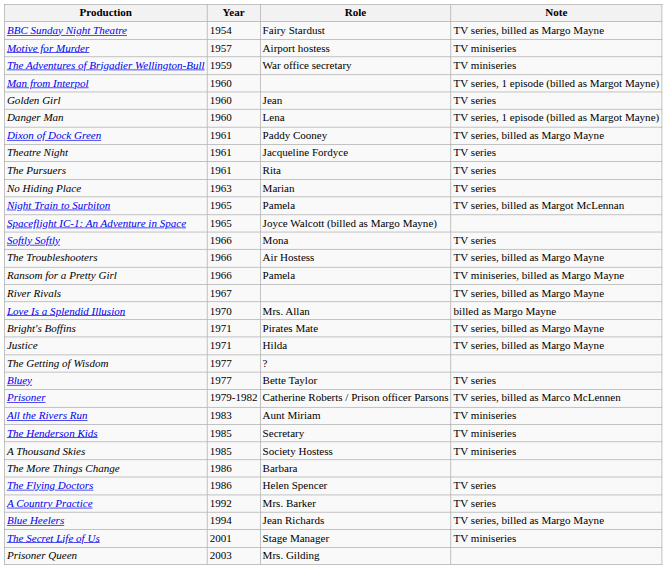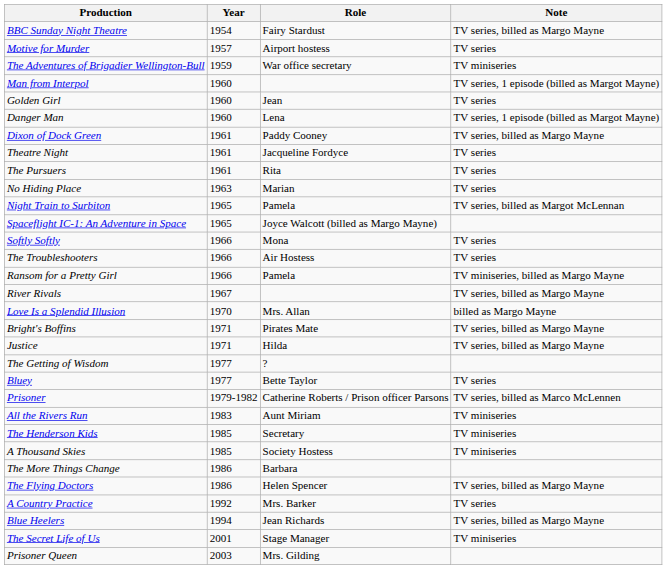 <table class="wikitable sortable">
 <tr>
 <th>Production</th>
 <th>Year</th>
 <th>Role</th>
 <th>Note</th>
 </tr>
 <tr>
 <td><em><a href='#'>BBC Sunday Night Theatre</a></em></td>
 <td>1954</td>
 <td>Fairy Stardust</td>
 <td>TV series, billed as Margo Mayne</td>
 </tr>
 <tr>
 <td><em><a href='#'>Motive for Murder</a></em></td>
 <td>1957</td>
 <td>Airport hostess</td>
-<td>TV miniseries</td>
+<td>TV series</td>
 </tr>
 <tr>
 <td><em><a href='#'>The Adventures of Brigadier Wellington-Bull</a></em></td>
 <td>1959</td>
 <td>War office secretary</td>
 <td>TV miniseries</td>
 </tr>
 <tr>
 <td><em><a href='#'>Man from Interpol</a></em></td>
 <td>1960</td>
 <td></td>
 <td>TV series, 1 episode (billed as Margot Mayne)</td>
 </tr>
 <tr>
 <td><em>Golden Girl</em></td>
 <td>1960</td>
 <td>Jean</td>
 <td>TV series</td>
 </tr>
 <tr>
 <td><em>Danger Man</em></td>
 <td>1960</td>
 <td>Lena</td>
 <td>TV series, 1 episode (billed as Margot Mayne)</td>
 </tr>
 <tr>
 <td><em><a href='#'>Dixon of Dock Green</a></em></td>
 <td>1961</td>
 <td>Paddy Cooney</td>
 <td>TV series, billed as Margo Mayne</td>
 </tr>
 <tr>
 <td><em>Theatre Night</em></td>
 <td>1961</td>
 <td>Jacqueline Fordyce</td>
 <td>TV series</td>
 </tr>
 <tr>
 <td><em>The Pursuers</em></td>
 <td>1961</td>
 <td>Rita</td>
 <td>TV series</td>
 </tr>
 <tr>
 <td><em>No Hiding Place</em></td>
 <td>1963</td>
 <td>Marian</td>
 <td>TV series</td>
 </tr>
 <tr>
 <td><em><a href='#'>Night Train to Surbiton</a></em></td>
 <td>1965</td>
 <td>Pamela</td>
 <td>TV series, billed as Margot McLennan</td>
 </tr>
 <tr>
 <td><em><a href='#'>Spaceflight IC-1: An Adventure in Space</a></em></td>
 <td>1965</td>
 <td>Joyce Walcott (billed as Margo Mayne)</td>
 </tr>
 <tr>
 <td><em><a href='#'>Softly Softly</a></em></td>
 <td>1966</td>
 <td>Mona</td>
 <td>TV series</td>
 </tr>
 <tr>
 <td><em>The Troubleshooters</em></td>
 <td>1966</td>
 <td>Air Hostess</td>
-<td>TV series, billed as Margo Mayne</td>
+<td>TV series</td>
 </tr>
 <tr>
 <td><em>Ransom for a Pretty Girl</em></td>
 <td>1966</td>
 <td>Pamela</td>
 <td>TV miniseries, billed as Margo Mayne</td>
 </tr>
 <tr>
 <td><em>River Rivals</em></td>
 <td>1967</td>
 <td></td>
 <td>TV series, billed as Margo Mayne</td>
 </tr>
 <tr>
 <td><em><a href='#'>Love Is a Splendid Illusion</a></em></td>
 <td>1970</td>
 <td>Mrs. Allan</td>
 <td>billed as Margo Mayne</td>
 </tr>
 <tr>
 <td><em>Bright's Boffins</em></td>
 <td>1971</td>
 <td>Pirates Mate</td>
 <td>TV series, billed as Margo Mayne</td>
 </tr>
 <tr>
 <td><em>Justice</em></td>
 <td>1971</td>
 <td>Hilda</td>
 <td>TV series, billed as Margo Mayne</td>
 </tr>
 <tr>
 <td><em>The Getting of Wisdom</em></td>
 <td>1977</td>
 <td>?</td>
 </tr>
 <tr>
 <td><em><a href='#'>Bluey</a></em></td>
 <td>1977</td>
 <td>Bette Taylor</td>
 <td>TV series</td>
 </tr>
 <tr>
 <td><em><a href='#'>Prisoner</a></em></td>
 <td>1979-1982</td>
 <td>Catherine Roberts / Prison officer Parsons</td>
 <td>TV series, billed as Marco McLennen</td>
 </tr>
 <tr>
 <td><em><a href='#'>All the Rivers Run</a></em></td>
 <td>1983</td>
 <td>Aunt Miriam</td>
 <td>TV miniseries</td>
 </tr>
 <tr>
 <td><em><a href='#'>The Henderson Kids</a></em></td>
 <td>1985</td>
 <td>Secretary</td>
 <td>TV miniseries</td>
 </tr>
 <tr>
 <td><em>A Thousand Skies</em></td>
 <td>1985</td>
 <td>Society Hostess</td>
 <td>TV miniseries</td>
 </tr>
 <tr>
 <td><em>The More Things Change</em></td>
 <td>1986</td>
 <td>Barbara</td>
 </tr>
 <tr>
 <td><em><a href='#'>The Flying Doctors</a></em></td>
 <td>1986</td>
 <td>Helen Spencer</td>
-<td>TV series</td>
+<td>TV series, billed as Margo Mayne</td>
 </tr>
 <tr>
 <td><em><a href='#'>A Country Practice</a></em></td>
 <td>1992</td>
 <td>Mrs. Barker</td>
 <td>TV series</td>
 </tr>
 <tr>
 <td><em><a href='#'>Blue Heelers</a></em></td>
 <td>1994</td>
 <td>Jean Richards</td>
 <td>TV series, billed as Margo Mayne</td>
 </tr>
 <tr>
 <td><em><a href='#'>The Secret Life of Us</a></em></td>
 <td>2001</td>
 <td>Stage Manager</td>
 <td>TV miniseries</td>
 </tr>
 <tr>
 <td><em>Prisoner Queen</em></td>
 <td>2003</td>
 <td>Mrs. Gilding</td>
 </tr>
 </table>
